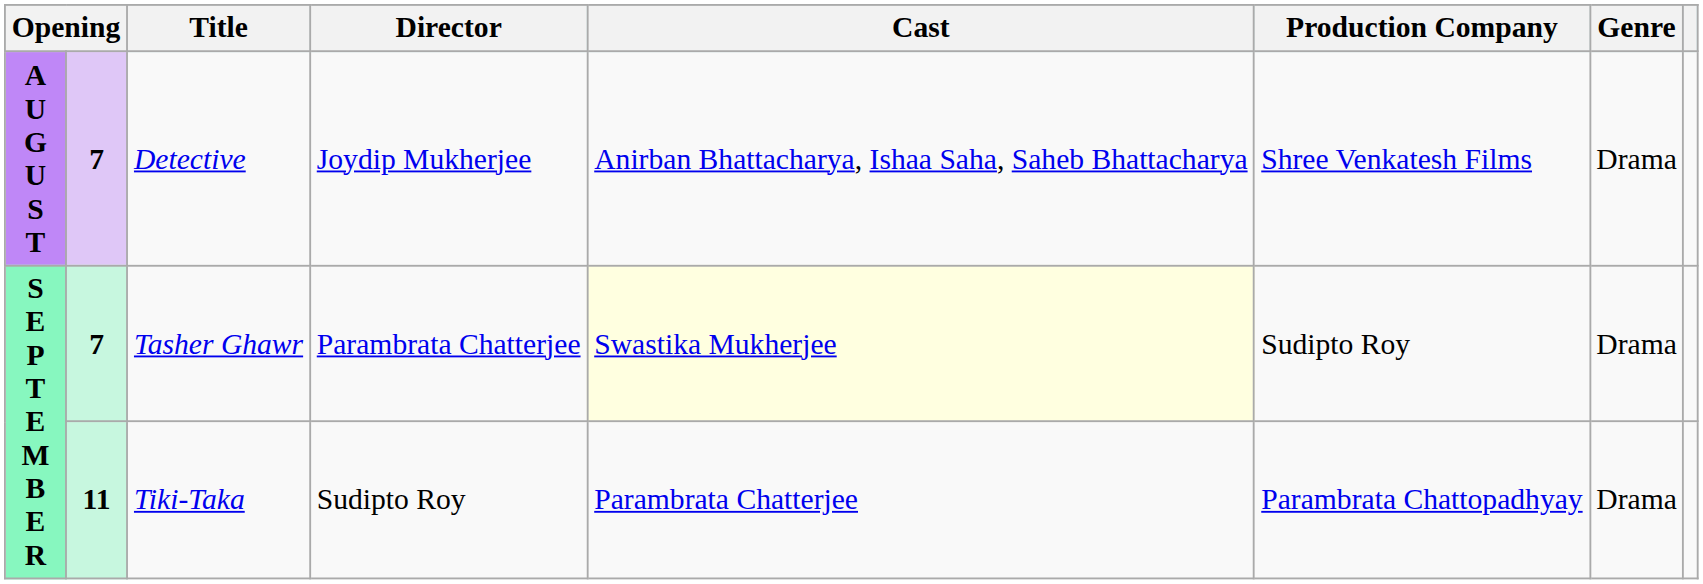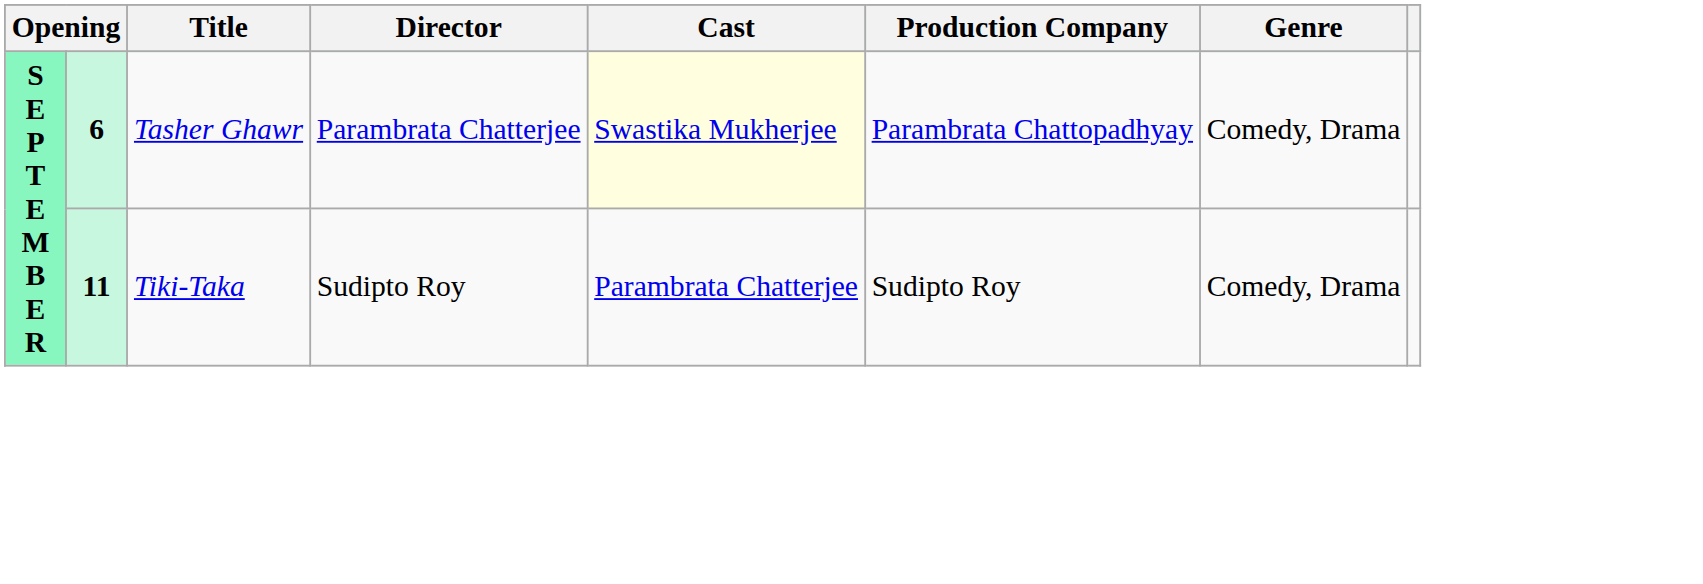 <table class="wikitable sortable">
 <tr style="background:#b0e0e6; text-align:center;">
 <th colspan="2"><strong>Opening</strong></th>
 <th><strong>Title</strong></th>
 <th><strong>Director</strong></th>
 <th><strong>Cast</strong></th>
 <th><strong>Production Company</strong></th>
 <th><strong>Genre</strong></th>
 <th><strong></strong></th>
 </tr>
 <tr>
-<th rowspan="1" style="text-align:center; background:#bf87f7">A<br>U<br>G<br>U<br>S<br>T</th>
-<td rowspan="1" style="text-align:center; background:#dfc7f7"><strong>7</strong></td>
-<td><a href='#'><em>Detective</em></a></td>
-<td><a href='#'>Joydip Mukherjee</a></td>
-<td><a href='#'>Anirban Bhattacharya</a>, <a href='#'>Ishaa Saha</a>, <a href='#'>Saheb Bhattacharya</a></td>
-<td><a href='#'>Shree Venkatesh Films</a></td>
-<td>Drama</td>
-<td></td>
-</tr>
-<tr>
 <th rowspan="2" style="text-align:center; background:#87f7bf">S<br>E<br>P<br>T<br>E<br>M<br>B<br>E<br>R</th>
-<td rowspan="1" style="text-align:center; background:#c7f7df"><strong>7</strong></td>
+<td rowspan="1" style="text-align:center; background:#c7f7df"><strong>6</strong></td>
 <td><em><a href='#'>Tasher Ghawr</a></em></td>
 <td><a href='#'>Parambrata Chatterjee</a></td>
 <td style="background: lightyellow;"><a href='#'>Swastika Mukherjee</a></td>
-<td>Sudipto Roy</td>
-<td>Drama</td>
+<td><a href='#'>Parambrata Chattopadhyay</a></td>
+<td>Comedy, Drama</td>
 <td></td>
 </tr>
 <tr>
 <td rowspan="2" style="text-align:center; background:#c7f7df"><strong>11</strong></td>
 <td><em><a href='#'>Tiki-Taka</a></em></td>
 <td>Sudipto Roy</td>
 <td><a href='#'>Parambrata Chatterjee</a></td>
-<td><a href='#'>Parambrata Chattopadhyay</a></td>
-<td>Drama</td>
+<td>Sudipto Roy</td>
+<td>Comedy, Drama</td>
 <td></td>
 </tr>
 </table>
